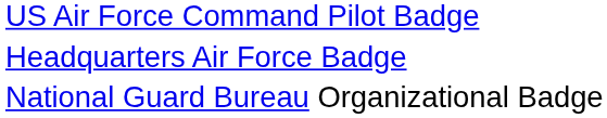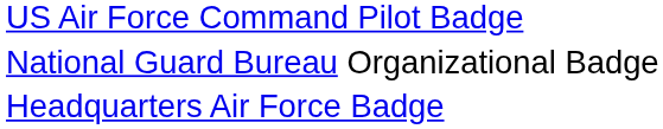 <table>
 <tr>
 <td></td>
 <td><a href='#'>US Air Force Command Pilot Badge</a></td>
 </tr>
 <tr>
 <td></td>
-<td><a href='#'>Headquarters Air Force Badge</a></td>
+<td><a href='#'>National Guard Bureau</a> Organizational Badge</td>
 </tr>
 <tr>
 <td></td>
-<td><a href='#'>National Guard Bureau</a> Organizational Badge</td>
+<td><a href='#'>Headquarters Air Force Badge</a></td>
 </tr>
 </table>
